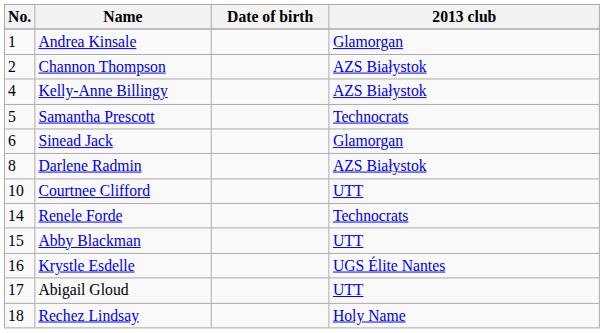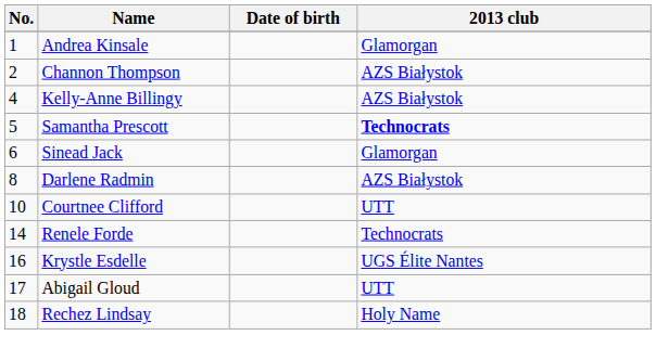 <table class=wikitable sortable style=font-size:100%; text-align:center;>
 <tr>
 <th>No.</th>
 <th style=width:12em>Name</th>
 <th style=width:8em>Date of birth</th>
 <th style=width:19em>2013 club</th>
 </tr>
 <tr>
 </tr>
 <tr ||>
 </tr>
 <tr>
 <td>1</td>
 <td><a href='#'>Andrea Kinsale</a></td>
 <td></td>
 <td> <a href='#'>Glamorgan</a></td>
 </tr>
 <tr>
 <td>2</td>
 <td><a href='#'>Channon Thompson</a></td>
 <td></td>
 <td> <a href='#'>AZS Białystok</a></td>
 </tr>
 <tr>
 <td>4</td>
 <td><a href='#'>Kelly-Anne Billingy</a></td>
 <td></td>
 <td> <a href='#'>AZS Białystok</a></td>
 </tr>
 <tr>
 <td>5</td>
 <td><a href='#'>Samantha Prescott</a></td>
 <td></td>
-<td> <a href='#'>Technocrats</a></td>
+<td><strong> <a href='#'>Technocrats</a></strong></td>
 </tr>
 <tr>
 <td>6</td>
 <td><a href='#'>Sinead Jack</a></td>
 <td></td>
 <td> <a href='#'>Glamorgan</a></td>
 </tr>
 <tr>
 <td>8</td>
 <td><a href='#'>Darlene Radmin</a></td>
 <td></td>
 <td> <a href='#'>AZS Białystok</a></td>
 </tr>
 <tr>
 <td>10</td>
 <td><a href='#'>Courtnee Clifford</a></td>
 <td></td>
 <td> <a href='#'>UTT</a></td>
 </tr>
 <tr>
 <td>14</td>
 <td><a href='#'>Renele Forde</a></td>
 <td></td>
 <td> <a href='#'>Technocrats</a></td>
 </tr>
 <tr>
-<td>15</td>
-<td><a href='#'>Abby Blackman</a></td>
-<td></td>
-<td> <a href='#'>UTT</a></td>
-</tr>
-<tr>
 <td>16</td>
 <td><a href='#'>Krystle Esdelle </a></td>
 <td></td>
 <td> <a href='#'>UGS Élite Nantes</a></td>
 </tr>
 <tr>
 <td>17</td>
 <td>Abigail Gloud</td>
 <td></td>
 <td> <a href='#'>UTT</a></td>
 </tr>
 <tr>
 <td>18</td>
 <td><a href='#'>Rechez Lindsay</a></td>
 <td></td>
 <td> <a href='#'>Holy Name</a></td>
 </tr>
 </table>
